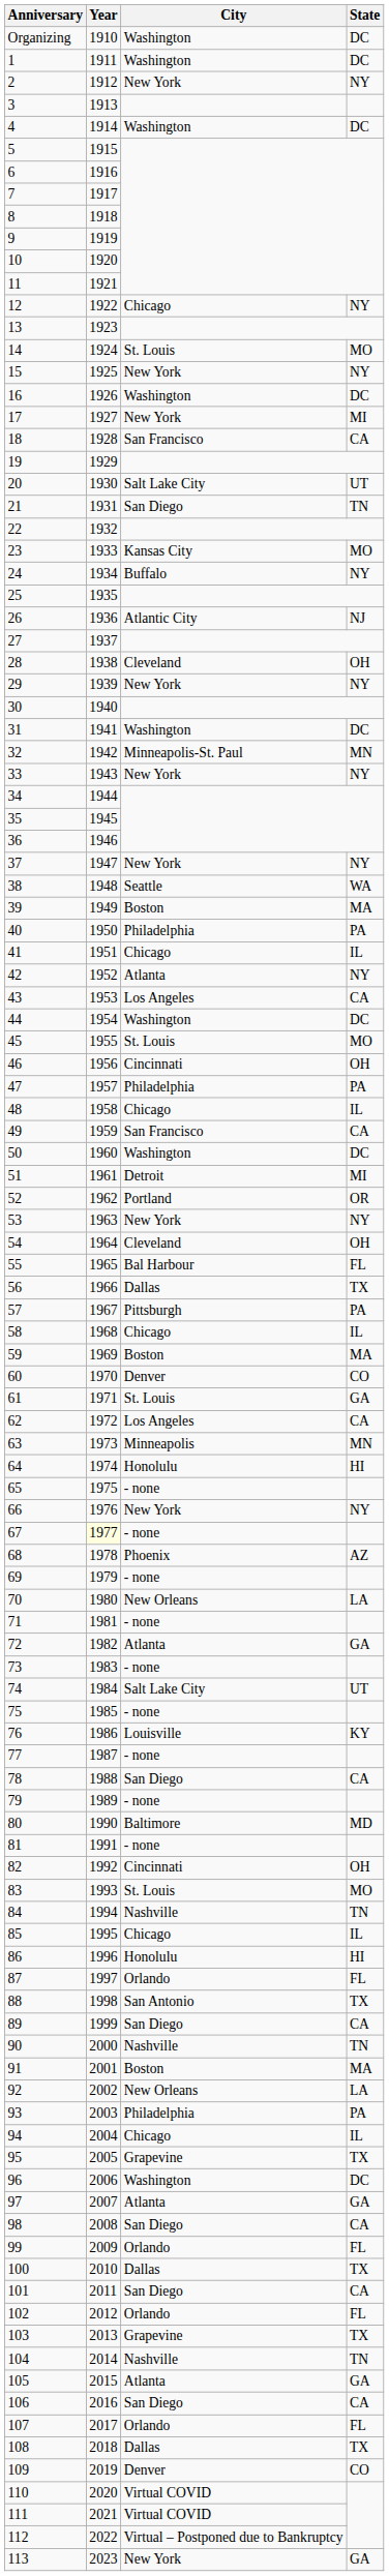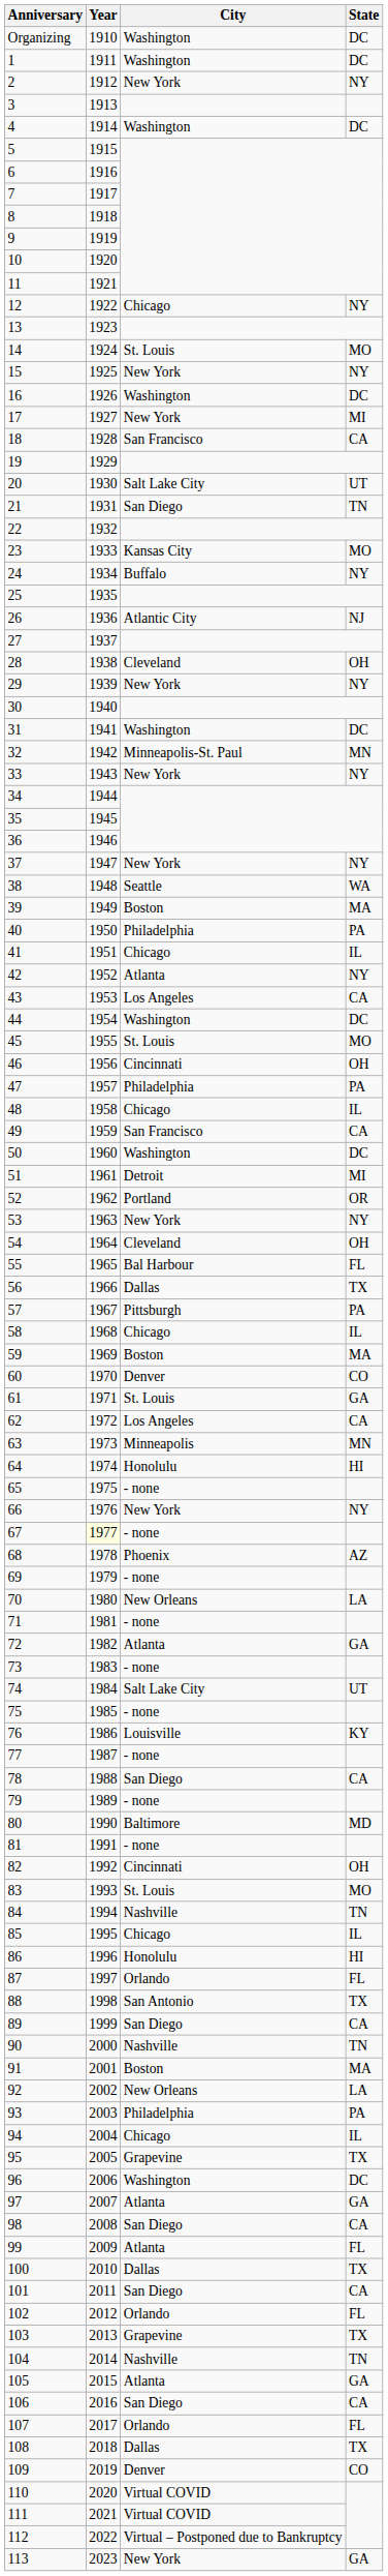 <table class="wikitable">
 <tr>
 <th>Anniversary</th>
 <th>Year</th>
 <th>City</th>
 <th>State</th>
 </tr>
 <tr>
 <td>Organizing</td>
 <td>1910</td>
 <td>Washington</td>
 <td>DC</td>
 </tr>
 <tr>
 <td>1</td>
 <td>1911</td>
 <td>Washington</td>
 <td>DC</td>
 </tr>
 <tr>
 <td>2</td>
 <td>1912</td>
 <td>New York</td>
 <td>NY</td>
 </tr>
 <tr>
 <td>3</td>
 <td>1913</td>
 <td></td>
 </tr>
 <tr>
 <td>4</td>
 <td>1914</td>
 <td>Washington</td>
 <td>DC</td>
 </tr>
 <tr>
 <td>5</td>
 <td>1915</td>
 </tr>
 <tr>
 <td>6</td>
 <td>1916</td>
 </tr>
 <tr>
 <td>7</td>
 <td>1917</td>
 </tr>
 <tr>
 <td>8</td>
 <td>1918</td>
 </tr>
 <tr>
 <td>9</td>
 <td>1919</td>
 </tr>
 <tr>
 <td>10</td>
 <td>1920</td>
 </tr>
 <tr>
 <td>11</td>
 <td>1921</td>
 </tr>
 <tr>
 <td>12</td>
 <td>1922</td>
 <td>Chicago</td>
 <td>NY</td>
 </tr>
 <tr>
 <td>13</td>
 <td>1923</td>
 </tr>
 <tr>
 <td>14</td>
 <td>1924</td>
 <td>St. Louis</td>
 <td>MO</td>
 </tr>
 <tr>
 <td>15</td>
 <td>1925</td>
 <td>New York</td>
 <td>NY</td>
 </tr>
 <tr>
 <td>16</td>
 <td>1926</td>
 <td>Washington</td>
 <td>DC</td>
 </tr>
 <tr>
 <td>17</td>
 <td>1927</td>
 <td>New York</td>
 <td>MI</td>
 </tr>
 <tr>
 <td>18</td>
 <td>1928</td>
 <td>San Francisco</td>
 <td>CA</td>
 </tr>
 <tr>
 <td>19</td>
 <td>1929</td>
 </tr>
 <tr>
 <td>20</td>
 <td>1930</td>
 <td>Salt Lake City</td>
 <td>UT</td>
 </tr>
 <tr>
 <td>21</td>
 <td>1931</td>
 <td>San Diego</td>
 <td>TN</td>
 </tr>
 <tr>
 <td>22</td>
 <td>1932</td>
 </tr>
 <tr>
 <td>23</td>
 <td>1933</td>
 <td>Kansas City</td>
 <td>MO</td>
 </tr>
 <tr>
 <td>24</td>
 <td>1934</td>
 <td>Buffalo</td>
 <td>NY</td>
 </tr>
 <tr>
 <td>25</td>
 <td>1935</td>
 </tr>
 <tr>
 <td>26</td>
 <td>1936</td>
 <td>Atlantic City</td>
 <td>NJ</td>
 </tr>
 <tr>
 <td>27</td>
 <td>1937</td>
 </tr>
 <tr>
 <td>28</td>
 <td>1938</td>
 <td>Cleveland</td>
 <td>OH</td>
 </tr>
 <tr>
 <td>29</td>
 <td>1939</td>
 <td>New York</td>
 <td>NY</td>
 </tr>
 <tr>
 <td>30</td>
 <td>1940</td>
 </tr>
 <tr>
 <td>31</td>
 <td>1941</td>
 <td>Washington</td>
 <td>DC</td>
 </tr>
 <tr>
 <td>32</td>
 <td>1942</td>
 <td>Minneapolis-St. Paul</td>
 <td>MN</td>
 </tr>
 <tr>
 <td>33</td>
 <td>1943</td>
 <td>New York</td>
 <td>NY</td>
 </tr>
 <tr>
 <td>34</td>
 <td>1944</td>
 </tr>
 <tr>
 <td>35</td>
 <td>1945</td>
 </tr>
 <tr>
 <td>36</td>
 <td>1946</td>
 </tr>
 <tr>
 <td>37</td>
 <td>1947</td>
 <td>New York</td>
 <td>NY</td>
 </tr>
 <tr>
 <td>38</td>
 <td>1948</td>
 <td>Seattle</td>
 <td>WA</td>
 </tr>
 <tr>
 <td>39</td>
 <td>1949</td>
 <td>Boston</td>
 <td>MA</td>
 </tr>
 <tr>
 <td>40</td>
 <td>1950</td>
 <td>Philadelphia</td>
 <td>PA</td>
 </tr>
 <tr>
 <td>41</td>
 <td>1951</td>
 <td>Chicago</td>
 <td>IL</td>
 </tr>
 <tr>
 <td>42</td>
 <td>1952</td>
 <td>Atlanta</td>
 <td>NY</td>
 </tr>
 <tr>
 <td>43</td>
 <td>1953</td>
 <td>Los Angeles</td>
 <td>CA</td>
 </tr>
 <tr>
 <td>44</td>
 <td>1954</td>
 <td>Washington</td>
 <td>DC</td>
 </tr>
 <tr>
 <td>45</td>
 <td>1955</td>
 <td>St. Louis</td>
 <td>MO</td>
 </tr>
 <tr>
 <td>46</td>
 <td>1956</td>
 <td>Cincinnati</td>
 <td>OH</td>
 </tr>
 <tr>
 <td>47</td>
 <td>1957</td>
 <td>Philadelphia</td>
 <td>PA</td>
 </tr>
 <tr>
 <td>48</td>
 <td>1958</td>
 <td>Chicago</td>
 <td>IL</td>
 </tr>
 <tr>
 <td>49</td>
 <td>1959</td>
 <td>San Francisco</td>
 <td>CA</td>
 </tr>
 <tr>
 <td>50</td>
 <td>1960</td>
 <td>Washington</td>
 <td>DC</td>
 </tr>
 <tr>
 <td>51</td>
 <td>1961</td>
 <td>Detroit</td>
 <td>MI</td>
 </tr>
 <tr>
 <td>52</td>
 <td>1962</td>
 <td>Portland</td>
 <td>OR</td>
 </tr>
 <tr>
 <td>53</td>
 <td>1963</td>
 <td>New York</td>
 <td>NY</td>
 </tr>
 <tr>
 <td>54</td>
 <td>1964</td>
 <td>Cleveland</td>
 <td>OH</td>
 </tr>
 <tr>
 <td>55</td>
 <td>1965</td>
 <td>Bal Harbour</td>
 <td>FL</td>
 </tr>
 <tr>
 <td>56</td>
 <td>1966</td>
 <td>Dallas</td>
 <td>TX</td>
 </tr>
 <tr>
 <td>57</td>
 <td>1967</td>
 <td>Pittsburgh</td>
 <td>PA</td>
 </tr>
 <tr>
 <td>58</td>
 <td>1968</td>
 <td>Chicago</td>
 <td>IL</td>
 </tr>
 <tr>
 <td>59</td>
 <td>1969</td>
 <td>Boston</td>
 <td>MA</td>
 </tr>
 <tr>
 <td>60</td>
 <td>1970</td>
 <td>Denver</td>
 <td>CO</td>
 </tr>
 <tr>
 <td>61</td>
 <td>1971</td>
 <td>St. Louis</td>
 <td>GA</td>
 </tr>
 <tr>
 <td>62</td>
 <td>1972</td>
 <td>Los Angeles</td>
 <td>CA</td>
 </tr>
 <tr>
 <td>63</td>
 <td>1973</td>
 <td>Minneapolis</td>
 <td>MN</td>
 </tr>
 <tr>
 <td>64</td>
 <td>1974</td>
 <td>Honolulu</td>
 <td>HI</td>
 </tr>
 <tr>
 <td>65</td>
 <td>1975</td>
 <td>- none</td>
 </tr>
 <tr>
 <td>66</td>
 <td>1976</td>
 <td>New York</td>
 <td>NY</td>
 </tr>
 <tr>
 <td>67</td>
 <td style="background: lightyellow;">1977</td>
 <td>- none</td>
 </tr>
 <tr>
 <td>68</td>
 <td>1978</td>
 <td>Phoenix</td>
 <td>AZ</td>
 </tr>
 <tr>
 <td>69</td>
 <td>1979</td>
 <td>- none</td>
 </tr>
 <tr>
 <td>70</td>
 <td>1980</td>
 <td>New Orleans</td>
 <td>LA</td>
 </tr>
 <tr>
 <td>71</td>
 <td>1981</td>
 <td>- none</td>
 </tr>
 <tr>
 <td>72</td>
 <td>1982</td>
 <td>Atlanta</td>
 <td>GA</td>
 </tr>
 <tr>
 <td>73</td>
 <td>1983</td>
 <td>- none</td>
 </tr>
 <tr>
 <td>74</td>
 <td>1984</td>
 <td>Salt Lake City</td>
 <td>UT</td>
 </tr>
 <tr>
 <td>75</td>
 <td>1985</td>
 <td>- none</td>
 </tr>
 <tr>
 <td>76</td>
 <td>1986</td>
 <td>Louisville</td>
 <td>KY</td>
 </tr>
 <tr>
 <td>77</td>
 <td>1987</td>
 <td>- none</td>
 </tr>
 <tr>
 <td>78</td>
 <td>1988</td>
 <td>San Diego</td>
 <td>CA</td>
 </tr>
 <tr>
 <td>79</td>
 <td>1989</td>
 <td>- none</td>
 </tr>
 <tr>
 <td>80</td>
 <td>1990</td>
 <td>Baltimore</td>
 <td>MD</td>
 </tr>
 <tr>
 <td>81</td>
 <td>1991</td>
 <td>- none</td>
 </tr>
 <tr>
 <td>82</td>
 <td>1992</td>
 <td>Cincinnati</td>
 <td>OH</td>
 </tr>
 <tr>
 <td>83</td>
 <td>1993</td>
 <td>St. Louis</td>
 <td>MO</td>
 </tr>
 <tr>
 <td>84</td>
 <td>1994</td>
 <td>Nashville</td>
 <td>TN</td>
 </tr>
 <tr>
 <td>85</td>
 <td>1995</td>
 <td>Chicago</td>
 <td>IL</td>
 </tr>
 <tr>
 <td>86</td>
 <td>1996</td>
 <td>Honolulu</td>
 <td>HI</td>
 </tr>
 <tr>
 <td>87</td>
 <td>1997</td>
 <td>Orlando</td>
 <td>FL</td>
 </tr>
 <tr>
 <td>88</td>
 <td>1998</td>
 <td>San Antonio</td>
 <td>TX</td>
 </tr>
 <tr>
 <td>89</td>
 <td>1999</td>
 <td>San Diego</td>
 <td>CA</td>
 </tr>
 <tr>
 <td>90</td>
 <td>2000</td>
 <td>Nashville</td>
 <td>TN</td>
 </tr>
 <tr>
 <td>91</td>
 <td>2001</td>
 <td>Boston</td>
 <td>MA</td>
 </tr>
 <tr>
 <td>92</td>
 <td>2002</td>
 <td>New Orleans</td>
 <td>LA</td>
 </tr>
 <tr>
 <td>93</td>
 <td>2003</td>
 <td>Philadelphia</td>
 <td>PA</td>
 </tr>
 <tr>
 <td>94</td>
 <td>2004</td>
 <td>Chicago</td>
 <td>IL</td>
 </tr>
 <tr>
 <td>95</td>
 <td>2005</td>
 <td>Grapevine</td>
 <td>TX</td>
 </tr>
 <tr>
 <td>96</td>
 <td>2006</td>
 <td>Washington</td>
 <td>DC</td>
 </tr>
 <tr>
 <td>97</td>
 <td>2007</td>
 <td>Atlanta</td>
 <td>GA</td>
 </tr>
 <tr>
 <td>98</td>
 <td>2008</td>
 <td>San Diego</td>
 <td>CA</td>
 </tr>
 <tr>
 <td>99</td>
 <td>2009</td>
-<td>Orlando</td>
+<td>Atlanta</td>
 <td>FL</td>
 </tr>
 <tr>
 <td>100</td>
 <td>2010</td>
 <td>Dallas</td>
 <td>TX</td>
 </tr>
 <tr>
 <td>101</td>
 <td>2011</td>
 <td>San Diego</td>
 <td>CA</td>
 </tr>
 <tr>
 <td>102</td>
 <td>2012</td>
 <td>Orlando</td>
 <td>FL</td>
 </tr>
 <tr>
 <td>103</td>
 <td>2013</td>
 <td>Grapevine</td>
 <td>TX</td>
 </tr>
 <tr>
 <td>104</td>
 <td>2014</td>
 <td>Nashville</td>
 <td>TN</td>
 </tr>
 <tr>
 <td>105</td>
 <td>2015</td>
 <td>Atlanta</td>
 <td>GA</td>
 </tr>
 <tr>
 <td>106</td>
 <td>2016</td>
 <td>San Diego</td>
 <td>CA</td>
 </tr>
 <tr>
 <td>107</td>
 <td>2017</td>
 <td>Orlando</td>
 <td>FL</td>
 </tr>
 <tr>
 <td>108</td>
 <td>2018</td>
 <td>Dallas</td>
 <td>TX</td>
 </tr>
 <tr>
 <td>109</td>
 <td>2019</td>
 <td>Denver</td>
 <td>CO</td>
 </tr>
 <tr>
 <td>110</td>
 <td>2020</td>
 <td>Virtual COVID</td>
 </tr>
 <tr>
 <td>111</td>
 <td>2021</td>
 <td>Virtual COVID</td>
 </tr>
 <tr>
 <td>112</td>
 <td>2022</td>
 <td>Virtual – Postponed due to Bankruptcy</td>
 </tr>
 <tr>
 <td>113</td>
 <td>2023</td>
 <td>New York</td>
 <td>GA</td>
 </tr>
 </table>
